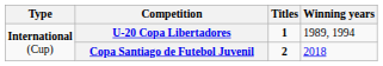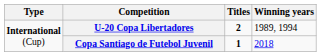 <table class="wikitable sortable plainrowheaders" style="font-size:95%; text-align:center;">
 <tr>
 <th>Type</th>
 <th width=250px>Competition</th>
 <th>Titles</th>
 <th>Winning years</th>
 </tr>
 <tr>
 <td rowspan=2><strong>International</strong><br>(Cup)</td>
 <th scope=col><a href='#'>U-20 Copa Libertadores</a></th>
-<td><strong>1</strong></td>
+<td><strong>2</strong></td>
 <td align="left">1989, 1994</td>
 </tr>
 <tr>
 <th scope=col><a href='#'>Copa Santiago de Futebol Juvenil</a></th>
-<td><strong>2</strong></td>
+<td><strong>1</strong></td>
 <td align="left"><a href='#'>2018</a></td>
 </tr>
 </table>
